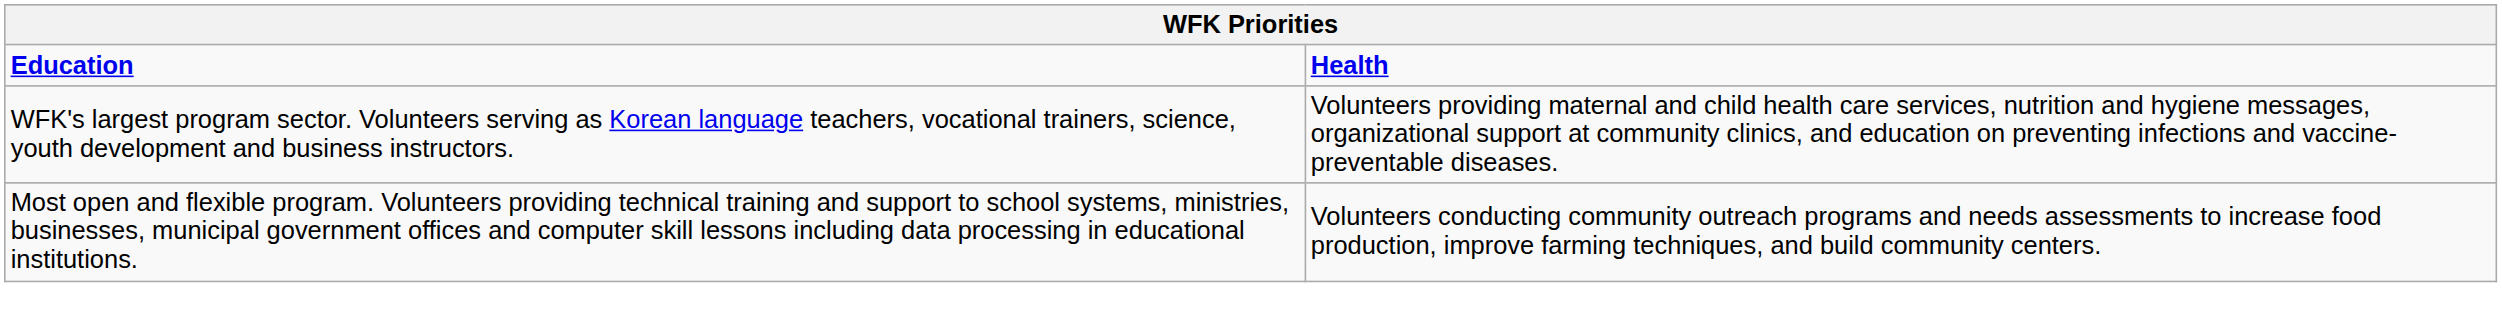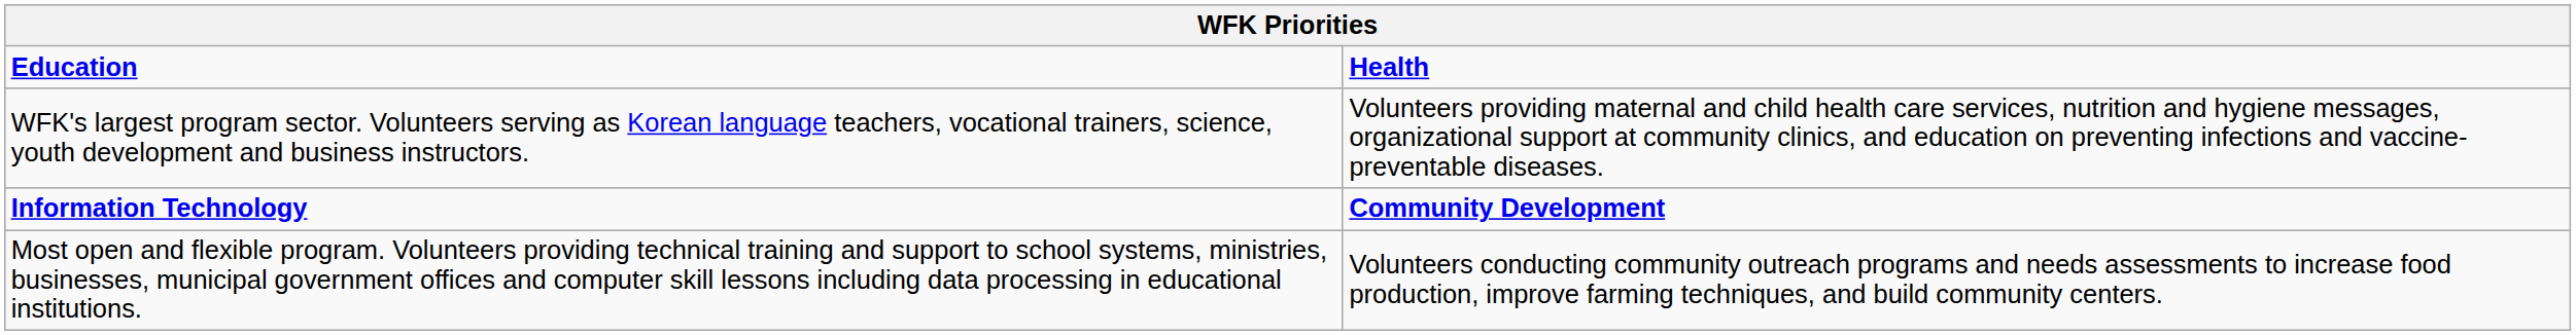 <table class="wikitable">
 <tr>
 <th align="left"; colspan="2">WFK Priorities</th>
 </tr>
 <tr>
 <td><strong><a href='#'>Education</a></strong></td>
 <td><strong><a href='#'>Health</a></strong></td>
 </tr>
 <tr>
 <td>WFK's largest program sector. Volunteers serving as <a href='#'>Korean language</a> teachers, vocational trainers, science, youth development and business instructors.</td>
 <td>Volunteers providing maternal and child health care services, nutrition and hygiene messages, organizational support at community clinics, and education on preventing infections and vaccine-preventable diseases.</td>
 </tr>
 <tr>
+<td><strong><a href='#'>Information Technology</a></strong></td>
+<td><strong><a href='#'>Community Development</a></strong></td>
+</tr>
+<tr>
 <td>Most open and flexible program. Volunteers providing technical training and support to school systems, ministries, businesses, municipal government offices and computer skill lessons including data processing in educational institutions.</td>
 <td>Volunteers conducting community outreach programs and needs assessments to increase food production, improve farming techniques, and build community centers.</td>
 </tr>
 </table>
